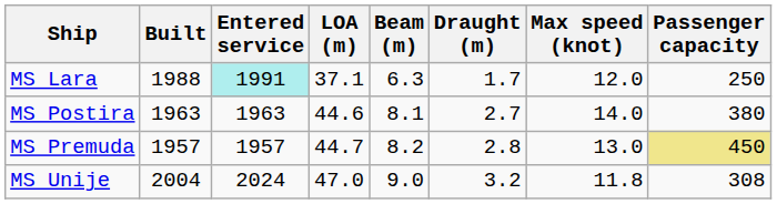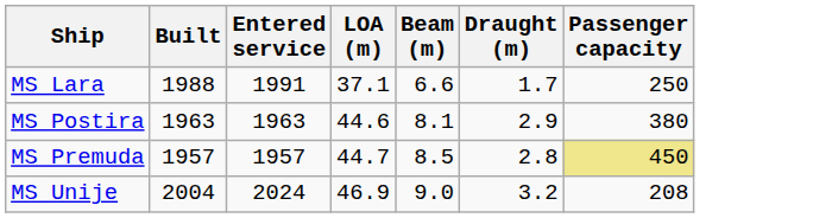 <table class="wikitable sortable">
 <tr>
 <th>Ship</th>
 <th>Built</th>
 <th>Entered<br>service</th>
 <th>LOA<br>(m)</th>
 <th>Beam<br>(m)</th>
 <th>Draught<br>(m)</th>
-<th>Max speed<br>(knot)</th>
 <th>Passenger<br>capacity</th>
 </tr>
 <tr>
 <td><a href='#'>MS Lara</a></td>
 <td align="Center">1988</td>
-<td align="Center" style="background: paleturquoise;">1991</td>
+<td align="Center">1991</td>
 <td align="right">37.1</td>
-<td align="right">6.3</td>
+<td align="right">6.6</td>
 <td align="right">1.7</td>
-<td align="right">12.0</td>
 <td align="right">250</td>
 </tr>
 <tr>
 <td><a href='#'>MS Postira</a></td>
 <td align="Center">1963</td>
 <td align="Center">1963</td>
 <td align="right">44.6</td>
 <td align="right">8.1</td>
-<td align="right">2.7</td>
-<td align="right">14.0</td>
+<td align="right">2.9</td>
 <td align="right">380</td>
 </tr>
 <tr>
 <td><a href='#'>MS Premuda</a></td>
 <td align="Center">1957</td>
 <td align="Center">1957</td>
 <td align="right">44.7</td>
-<td align="right">8.2</td>
+<td align="right">8.5</td>
 <td align="right">2.8</td>
-<td align="right">13.0</td>
 <td align="right" style="background: khaki;">450</td>
 </tr>
 <tr>
 <td><a href='#'>MS Unije</a></td>
 <td align="Center">2004</td>
 <td align="Center">2024</td>
-<td align="right">47.0</td>
+<td align="right">46.9</td>
 <td align="right">9.0</td>
 <td align="right">3.2</td>
-<td align="right">11.8</td>
-<td align="right">308</td>
+<td align="right">208</td>
 </tr>
 </table>
